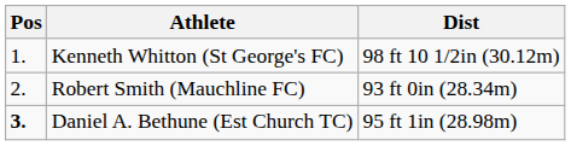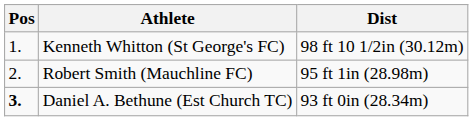 <table class="wikitable">
 <tr>
 <th>Pos</th>
 <th>Athlete</th>
 <th>Dist</th>
 </tr>
 <tr>
 <td>1.</td>
 <td>Kenneth Whitton (St George's FC)</td>
 <td>98 ft 10 1/2in (30.12m)</td>
 </tr>
 <tr>
 <td>2.</td>
 <td>Robert Smith (Mauchline FC)</td>
-<td>93 ft 0in (28.34m)</td>
+<td>95 ft 1in (28.98m)</td>
 </tr>
 <tr>
 <td><strong>3.</strong></td>
 <td>Daniel A. Bethune (Est Church TC)</td>
-<td>95 ft 1in (28.98m)</td>
+<td>93 ft 0in (28.34m)</td>
 </tr>
 </table>
